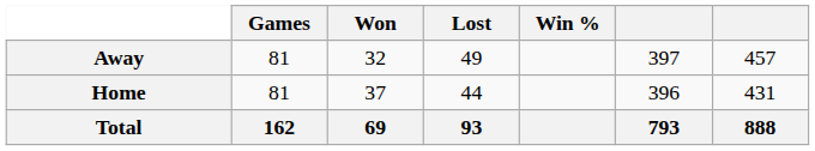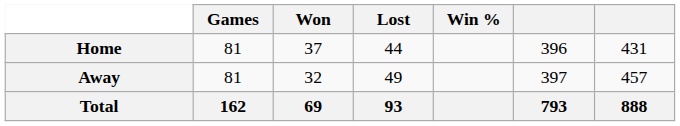 <table class="wikitable" style="font-size:95%; text-align:center; width:38em; border:0;margin: 0.5em auto;">
 <tr>
 <td width="28%" style="background:#fff;border:0;"></td>
 <th width="12%">Games</th>
 <th width="12%">Won</th>
 <th width="12%">Lost</th>
 <th width="12%">Win %</th>
 <th width="12%"></th>
 <th width="12%"></th>
 </tr>
 <tr>
+<th>Home</th>
+<td>81</td>
+<td>37</td>
+<td>44</td>
+<td></td>
+<td>396</td>
+<td>431</td>
+</tr>
+<tr>
 <th>Away</th>
 <td>81</td>
 <td>32</td>
 <td>49</td>
 <td></td>
 <td>397</td>
 <td>457</td>
-</tr>
-<tr>
-<th>Home</th>
-<td>81</td>
-<td>37</td>
-<td>44</td>
-<td></td>
-<td>396</td>
-<td>431</td>
 </tr>
 <tr>
 <th>Total</th>
 <th>162</th>
 <th>69</th>
 <th>93</th>
 <th></th>
 <th>793</th>
 <th>888</th>
 </tr>
 </table>
